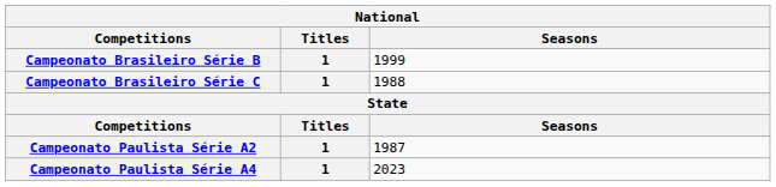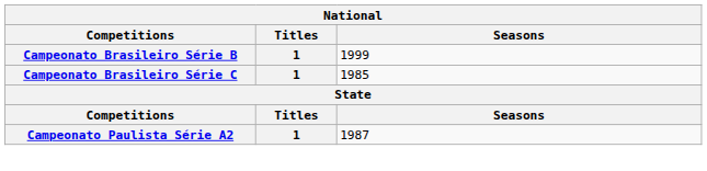 <table class="wikitable">
 <tr>
 <th colspan="3">National</th>
 </tr>
 <tr>
 <th style="width:260px">Competitions</th>
 <th style="width:80px">Titles</th>
 <th style="width:380px">Seasons</th>
 </tr>
 <tr>
 <th style="text-align:center"><a href='#'>Campeonato Brasileiro Série B</a></th>
 <th style="text-align:center"><strong>1</strong></th>
 <td align="left">1999</td>
 </tr>
 <tr>
 <th><a href='#'>Campeonato Brasileiro Série C</a></th>
 <th style="text-align:center"><strong>1</strong></th>
-<td align="left">1988</td>
+<td align="left">1985</td>
 </tr>
 <tr>
 <th colspan="3">State</th>
 </tr>
 <tr>
 <th style="width:260px">Competitions</th>
 <th style="width:80px">Titles</th>
 <th style="width:380px">Seasons</th>
 </tr>
 <tr>
 <th style="text-align:center"><a href='#'>Campeonato Paulista Série A2</a></th>
 <th style="text-align:center"><strong>1</strong></th>
 <td align="left">1987</td>
 </tr>
-<tr>
-<th style="text-align:center"><a href='#'>Campeonato Paulista Série A4</a></th>
-<th style="text-align:center"><strong>1</strong></th>
-<td align="left">2023</td>
-</tr>
 </table>
